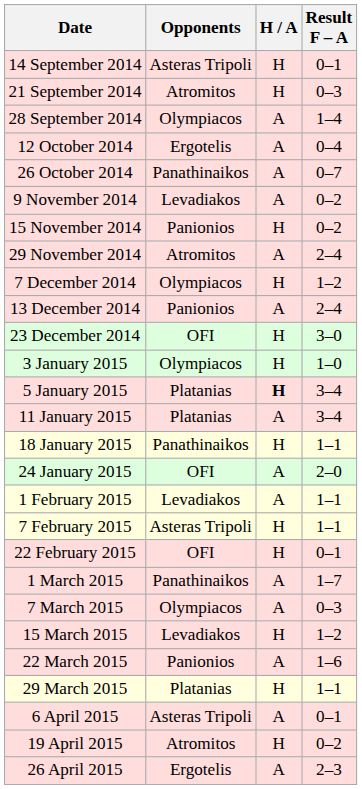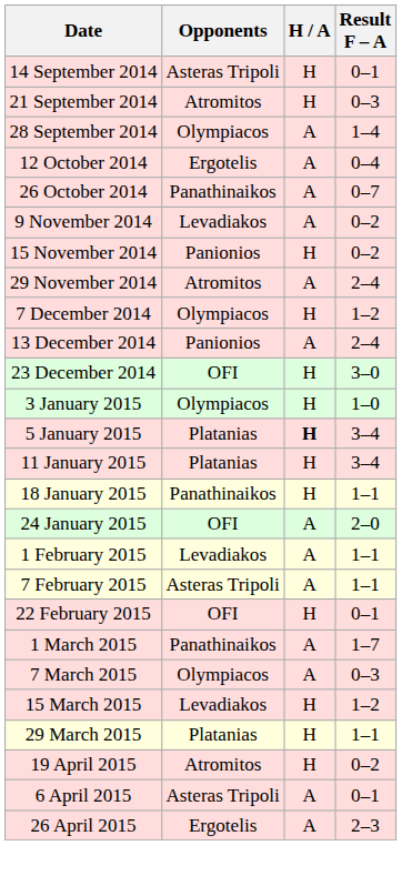 <table class="wikitable" style="text-align:center">
 <tr>
 <th>Date</th>
 <th>Opponents</th>
 <th>H / A</th>
 <th>Result<br>F – A</th>
 </tr>
 <tr bgcolor="#ffdddd">
 <td>14 September 2014</td>
 <td>Asteras Tripoli</td>
 <td>H</td>
 <td>0–1</td>
 </tr>
 <tr bgcolor="#ffdddd">
 <td>21 September 2014</td>
 <td>Atromitos</td>
 <td>H</td>
 <td>0–3</td>
 </tr>
 <tr bgcolor="#ffdddd">
 <td>28 September 2014</td>
 <td>Olympiacos</td>
 <td>A</td>
 <td>1–4</td>
 </tr>
 <tr bgcolor="#ffdddd">
 <td>12 October 2014</td>
 <td>Ergotelis</td>
 <td>A</td>
 <td>0–4</td>
 </tr>
 <tr bgcolor="#ffdddd">
 <td>26 October 2014</td>
 <td>Panathinaikos</td>
 <td>A</td>
 <td>0–7</td>
 </tr>
 <tr bgcolor="#ffdddd">
 <td>9 November 2014</td>
 <td>Levadiakos</td>
 <td>A</td>
 <td>0–2</td>
 </tr>
 <tr bgcolor="#ffdddd">
 <td>15 November 2014</td>
 <td>Panionios</td>
 <td>H</td>
 <td>0–2</td>
 </tr>
 <tr bgcolor="#ffdddd">
 <td>29 November 2014</td>
 <td>Atromitos</td>
 <td>A</td>
 <td>2–4</td>
 </tr>
 <tr bgcolor="#ffdddd">
 <td>7 December 2014</td>
 <td>Olympiacos</td>
 <td>H</td>
 <td>1–2</td>
 </tr>
 <tr bgcolor="#ffdddd">
 <td>13 December 2014</td>
 <td>Panionios</td>
 <td>A</td>
 <td>2–4</td>
 </tr>
 <tr bgcolor="#ddffdd">
 <td>23 December 2014</td>
 <td>OFI</td>
 <td>H</td>
 <td>3–0</td>
 </tr>
 <tr bgcolor="#ddffdd">
 <td>3 January 2015</td>
 <td>Olympiacos</td>
 <td>H</td>
 <td>1–0</td>
 </tr>
 <tr bgcolor="#ffdddd">
 <td>5 January 2015</td>
 <td>Platanias</td>
 <td><strong>H</strong></td>
 <td>3–4</td>
 </tr>
 <tr bgcolor="#ffdddd">
 <td>11 January 2015</td>
 <td>Platanias</td>
-<td>A</td>
+<td>H</td>
 <td>3–4</td>
 </tr>
 <tr bgcolor="#ffffdd">
 <td>18 January 2015</td>
 <td>Panathinaikos</td>
 <td>H</td>
 <td>1–1</td>
 </tr>
 <tr bgcolor="#ddffdd">
 <td>24 January 2015</td>
 <td>OFI</td>
 <td>A</td>
 <td>2–0</td>
 </tr>
 <tr bgcolor="#ffffdd">
 <td>1 February 2015</td>
 <td>Levadiakos</td>
 <td>A</td>
 <td>1–1</td>
 </tr>
 <tr bgcolor="#ffffdd">
 <td>7 February 2015</td>
 <td>Asteras Tripoli</td>
-<td>H</td>
+<td>A</td>
 <td>1–1</td>
 </tr>
 <tr bgcolor="#ffdddd">
 <td>22 February 2015</td>
 <td>OFI</td>
 <td>H</td>
 <td>0–1</td>
 </tr>
 <tr bgcolor="#ffdddd">
 <td>1 March 2015</td>
 <td>Panathinaikos</td>
 <td>A</td>
 <td>1–7</td>
 </tr>
 <tr bgcolor="#ffdddd">
 <td>7 March 2015</td>
 <td>Olympiacos</td>
 <td>A</td>
 <td>0–3</td>
 </tr>
 <tr bgcolor="#ffdddd">
 <td>15 March 2015</td>
 <td>Levadiakos</td>
 <td>H</td>
 <td>1–2</td>
 </tr>
-<tr bgcolor="#ffdddd">
-<td>22 March 2015</td>
-<td>Panionios</td>
-<td>A</td>
-<td>1–6</td>
-</tr>
 <tr bgcolor="#ffffdd">
 <td>29 March 2015</td>
 <td>Platanias</td>
 <td>H</td>
 <td>1–1</td>
+</tr>
+<tr bgcolor="#ffdddd">
+<td>19 April 2015</td>
+<td>Atromitos</td>
+<td>H</td>
+<td>0–2</td>
 </tr>
 <tr bgcolor="#ffdddd">
 <td>6 April 2015</td>
 <td>Asteras Tripoli</td>
 <td>A</td>
 <td>0–1</td>
 </tr>
 <tr bgcolor="#ffdddd">
-<td>19 April 2015</td>
-<td>Atromitos</td>
-<td>H</td>
-<td>0–2</td>
-</tr>
-<tr bgcolor="#ffdddd">
 <td>26 April 2015</td>
 <td>Ergotelis</td>
 <td>A</td>
 <td>2–3</td>
 </tr>
 </table>
